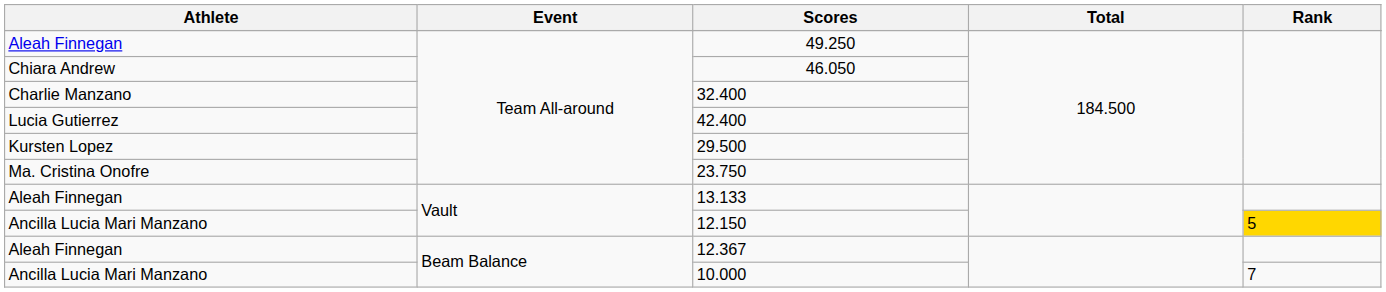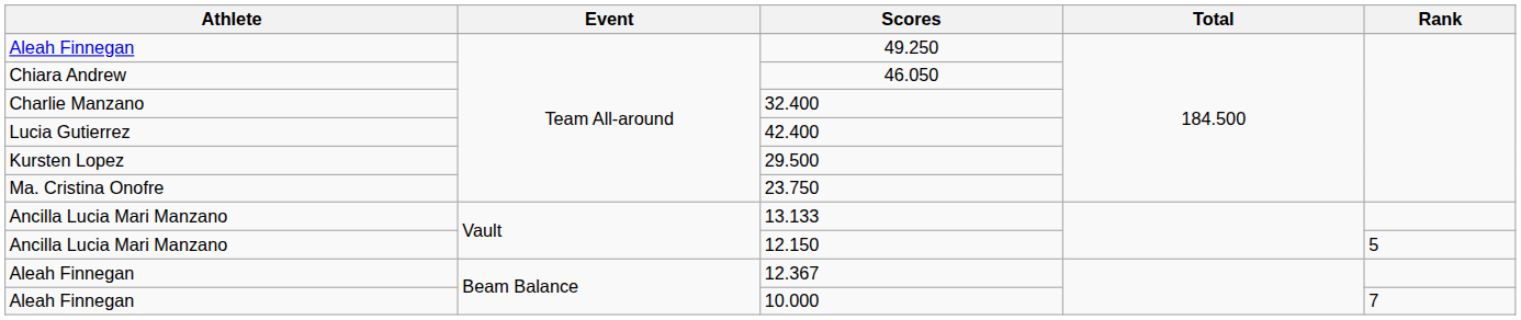 <table class="wikitable" style="font-size:90%">
 <tr>
 <th width="15%">Athlete</th>
 <th width="10%">Event</th>
 <th width="10%"><strong>Scores</strong></th>
 <th width="10%">Total</th>
 <th width="5%">Rank</th>
 </tr>
 <tr>
 </tr>
 <tr align="center">
 <td align="left"><a href='#'>Aleah Finnegan</a></td>
 <td rowspan="6">Team All-around</td>
 <td align="center">49.250</td>
 <td rowspan="6">184.500</td>
 <td rowspan="6"></td>
 </tr>
 <tr align="center">
 <td align="left">Chiara Andrew</td>
 <td align="center">46.050</td>
 </tr>
 <tr>
 <td>Charlie Manzano</td>
 <td>32.400</td>
 </tr>
 <tr>
 <td>Lucia Gutierrez</td>
 <td>42.400</td>
 </tr>
 <tr>
 <td>Kursten Lopez</td>
 <td>29.500</td>
 </tr>
 <tr>
 <td>Ma. Cristina Onofre</td>
 <td>23.750</td>
 </tr>
 <tr>
-<td>Aleah Finnegan</td>
+<td>Ancilla Lucia Mari Manzano</td>
 <td rowspan="2">Vault</td>
 <td>13.133</td>
 <td rowspan="2"></td>
 <td></td>
 </tr>
 <tr>
 <td>Ancilla Lucia Mari Manzano</td>
 <td>12.150</td>
-<td style="background: gold;">5</td>
+<td>5</td>
 </tr>
 <tr>
 <td>Aleah Finnegan</td>
 <td rowspan="2">Beam Balance</td>
 <td>12.367</td>
 <td rowspan="2"></td>
 <td></td>
 </tr>
 <tr>
-<td>Ancilla Lucia Mari Manzano</td>
+<td>Aleah Finnegan</td>
 <td>10.000</td>
 <td>7</td>
 </tr>
 </table>
